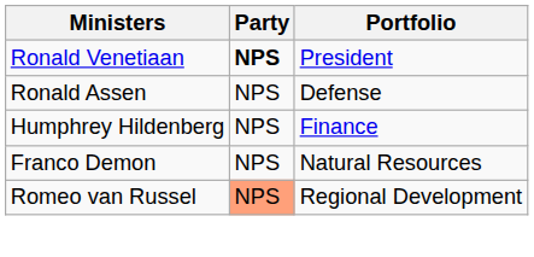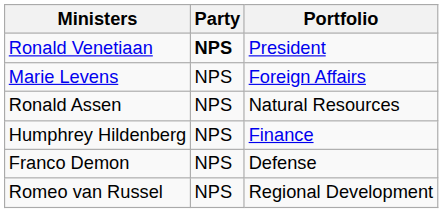 <table class="wikitable">
 <tr>
 <th>Ministers</th>
 <th>Party</th>
 <th>Portfolio</th>
 </tr>
 <tr>
 <td><a href='#'>Ronald Venetiaan</a></td>
 <td><strong>NPS</strong></td>
 <td><a href='#'>President</a></td>
 </tr>
 <tr>
+<td><a href='#'>Marie Levens</a></td>
+<td>NPS</td>
+<td><a href='#'>Foreign Affairs</a></td>
+</tr>
+<tr>
 <td>Ronald Assen</td>
 <td>NPS</td>
-<td>Defense</td>
+<td>Natural Resources</td>
 </tr>
 <tr>
 <td>Humphrey Hildenberg</td>
 <td>NPS</td>
 <td><a href='#'>Finance</a></td>
 </tr>
 <tr>
 <td>Franco Demon</td>
 <td>NPS</td>
-<td>Natural Resources</td>
+<td>Defense</td>
 </tr>
 <tr>
 <td>Romeo van Russel</td>
-<td style="background: lightsalmon;">NPS</td>
+<td>NPS</td>
 <td>Regional Development</td>
 </tr>
 </table>
